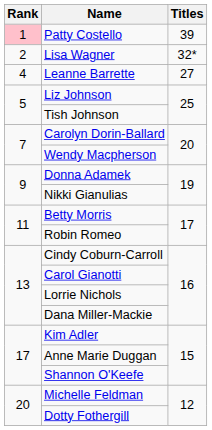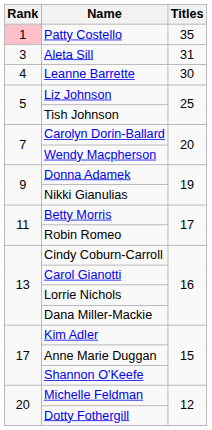 <table class="wikitable">
 <tr>
 <th>Rank</th>
 <th>Name</th>
 <th>Titles</th>
 </tr>
 <tr>
 <td align=center style="background: pink;">1</td>
 <td ! scope="row"><a href='#'>Patty Costello</a></td>
-<td align=center>39</td>
+<td align=center>35</td>
 </tr>
 <tr>
-<td align=center>2</td>
-<td !scope="row"><a href='#'>Lisa Wagner</a></td>
-<td align=center>32*</td>
+<td align=center>3</td>
+<td !scope="row"><a href='#'>Aleta Sill</a></td>
+<td align=center>31</td>
 </tr>
 <tr>
 <td align=center>4</td>
 <td !scope="row"><a href='#'>Leanne Barrette</a></td>
-<td align=center>27</td>
+<td align=center>30</td>
 </tr>
 <tr>
 <td rowspan=2 align=center>5</td>
 <td !scope="row"><a href='#'>Liz Johnson</a></td>
 <td rowspan=2 align=center>25</td>
 </tr>
 <tr>
 <td !scope="row">Tish Johnson</td>
 </tr>
 <tr>
 <td rowspan=2 align=center>7</td>
 <td !scope="row"><a href='#'>Carolyn Dorin-Ballard</a></td>
 <td rowspan=2 align=center>20</td>
 </tr>
 <tr>
 <td !scope="row"><a href='#'>Wendy Macpherson</a></td>
 </tr>
 <tr>
 <td rowspan=2 align=center>9</td>
 <td !scope="row"><a href='#'>Donna Adamek</a></td>
 <td rowspan=2 align=center>19</td>
 </tr>
 <tr>
 <td !scope="row">Nikki Gianulias</td>
 </tr>
 <tr>
 <td rowspan=2 align=center>11</td>
 <td !scope="row"><a href='#'>Betty Morris</a></td>
 <td rowspan=2 align=center>17</td>
 </tr>
 <tr>
 <td !scope="row">Robin Romeo</td>
 </tr>
 <tr>
 <td rowspan=4 align=center>13</td>
 <td !scope="row">Cindy Coburn-Carroll</td>
 <td rowspan=4 align=center>16</td>
 </tr>
 <tr>
 <td !scope="row"><a href='#'>Carol Gianotti</a></td>
 </tr>
 <tr>
 <td !scope="row">Lorrie Nichols</td>
 </tr>
 <tr>
 <td !scope="row">Dana Miller-Mackie</td>
 </tr>
 <tr>
 <td rowspan=3 align=center>17</td>
 <td !scope="row"><a href='#'>Kim Adler</a></td>
 <td rowspan=3 align=center>15</td>
 </tr>
 <tr>
 <td !scope="row">Anne Marie Duggan</td>
 </tr>
 <tr>
 <td !scope="row"><a href='#'>Shannon O'Keefe</a></td>
 </tr>
 <tr>
 <td rowspan=2 align=center>20</td>
 <td !scope="row"><a href='#'>Michelle Feldman</a></td>
 <td rowspan=2 align=center>12</td>
 </tr>
 <tr>
 <td !scope="row"><a href='#'>Dotty Fothergill</a></td>
 </tr>
 </table>
